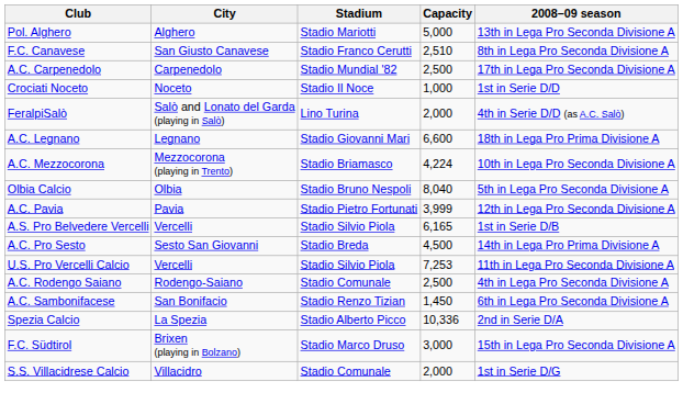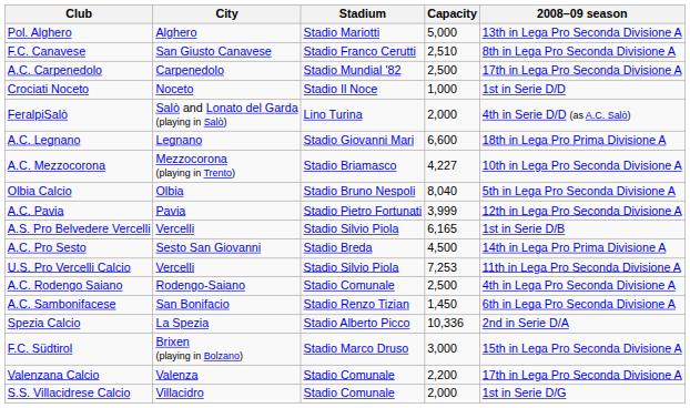 <table class="wikitable sortable">
 <tr>
 <th>Club</th>
 <th>City</th>
 <th>Stadium</th>
 <th>Capacity</th>
 <th>2008–09 season</th>
 </tr>
 <tr>
 <td><a href='#'>Pol. Alghero</a></td>
 <td><a href='#'>Alghero</a></td>
 <td><a href='#'>Stadio Mariotti</a></td>
 <td>5,000</td>
 <td><a href='#'>13th in Lega Pro Seconda Divisione A</a></td>
 </tr>
 <tr>
 <td><a href='#'>F.C. Canavese</a></td>
 <td><a href='#'>San Giusto Canavese</a></td>
 <td><a href='#'>Stadio Franco Cerutti</a></td>
 <td>2,510</td>
 <td><a href='#'>8th in Lega Pro Seconda Divisione A</a></td>
 </tr>
 <tr>
 <td><a href='#'>A.C. Carpenedolo</a></td>
 <td><a href='#'>Carpenedolo</a></td>
 <td><a href='#'>Stadio Mundial '82</a></td>
 <td>2,500</td>
 <td><a href='#'>17th in Lega Pro Seconda Divisione A</a></td>
 </tr>
 <tr>
 <td><a href='#'>Crociati Noceto</a></td>
 <td><a href='#'>Noceto</a></td>
 <td><a href='#'>Stadio Il Noce</a></td>
 <td>1,000</td>
 <td><a href='#'>1st in Serie D/D</a></td>
 </tr>
 <tr>
 <td><a href='#'>FeralpiSalò</a></td>
 <td><a href='#'>Salò</a> and <a href='#'>Lonato del Garda</a><br><small>(playing in <a href='#'>Salò</a>)</small></td>
 <td><a href='#'>Lino Turina</a></td>
 <td>2,000</td>
 <td><a href='#'>4th in Serie D/D</a> <small>(as <a href='#'>A.C. Salò</a>)</small></td>
 </tr>
 <tr>
 <td><a href='#'>A.C. Legnano</a></td>
 <td><a href='#'>Legnano</a></td>
 <td><a href='#'>Stadio Giovanni Mari</a></td>
 <td>6,600</td>
 <td><a href='#'>18th in Lega Pro Prima Divisione A</a></td>
 </tr>
 <tr>
 <td><a href='#'>A.C. Mezzocorona</a></td>
 <td><a href='#'>Mezzocorona</a><br><small>(playing in <a href='#'>Trento</a>)</small></td>
 <td><a href='#'>Stadio Briamasco</a></td>
-<td>4,224</td>
+<td>4,227</td>
 <td><a href='#'>10th in Lega Pro Seconda Divisione A</a></td>
 </tr>
 <tr>
 <td><a href='#'>Olbia Calcio</a></td>
 <td><a href='#'>Olbia</a></td>
 <td><a href='#'>Stadio Bruno Nespoli</a></td>
 <td>8,040</td>
 <td><a href='#'>5th in Lega Pro Seconda Divisione A</a></td>
 </tr>
 <tr>
 <td><a href='#'>A.C. Pavia</a></td>
 <td><a href='#'>Pavia</a></td>
 <td><a href='#'>Stadio Pietro Fortunati</a></td>
 <td>3,999</td>
 <td><a href='#'>12th in Lega Pro Seconda Divisione A</a></td>
 </tr>
 <tr>
 <td><a href='#'>A.S. Pro Belvedere Vercelli</a></td>
 <td><a href='#'>Vercelli</a></td>
 <td><a href='#'>Stadio Silvio Piola</a></td>
 <td>6,165</td>
 <td><a href='#'>1st in Serie D/B</a></td>
 </tr>
 <tr>
 <td><a href='#'>A.C. Pro Sesto</a></td>
 <td><a href='#'>Sesto San Giovanni</a></td>
 <td><a href='#'>Stadio Breda</a></td>
 <td>4,500</td>
 <td><a href='#'>14th in Lega Pro Prima Divisione A</a></td>
 </tr>
 <tr>
 <td><a href='#'>U.S. Pro Vercelli Calcio</a></td>
 <td><a href='#'>Vercelli</a></td>
 <td><a href='#'>Stadio Silvio Piola</a></td>
 <td>7,253</td>
 <td><a href='#'>11th in Lega Pro Seconda Divisione A</a></td>
 </tr>
 <tr>
 <td><a href='#'>A.C. Rodengo Saiano</a></td>
 <td><a href='#'>Rodengo-Saiano</a></td>
 <td><a href='#'>Stadio Comunale</a></td>
 <td>2,500</td>
 <td><a href='#'>4th in Lega Pro Seconda Divisione A</a></td>
 </tr>
 <tr>
 <td><a href='#'>A.C. Sambonifacese</a></td>
 <td><a href='#'>San Bonifacio</a></td>
 <td><a href='#'>Stadio Renzo Tizian</a></td>
 <td>1,450</td>
 <td><a href='#'>6th in Lega Pro Seconda Divisione A</a></td>
 </tr>
 <tr>
 <td><a href='#'>Spezia Calcio</a></td>
 <td><a href='#'>La Spezia</a></td>
 <td><a href='#'>Stadio Alberto Picco</a></td>
 <td>10,336</td>
 <td><a href='#'>2nd in Serie D/A</a></td>
 </tr>
 <tr>
 <td><a href='#'>F.C. Südtirol</a></td>
 <td><a href='#'>Brixen</a><br><small>(playing in <a href='#'>Bolzano</a>)</small></td>
 <td><a href='#'>Stadio Marco Druso</a></td>
 <td>3,000</td>
 <td><a href='#'>15th in Lega Pro Seconda Divisione A</a></td>
 </tr>
 <tr>
+<td><a href='#'>Valenzana Calcio</a></td>
+<td><a href='#'>Valenza</a></td>
+<td><a href='#'>Stadio Comunale</a></td>
+<td>2,200</td>
+<td><a href='#'>17th in Lega Pro Seconda Divisione A</a></td>
+</tr>
+<tr>
 <td><a href='#'>S.S. Villacidrese Calcio</a></td>
 <td><a href='#'>Villacidro</a></td>
 <td><a href='#'>Stadio Comunale</a></td>
 <td>2,000</td>
 <td><a href='#'>1st in Serie D/G</a></td>
 </tr>
 </table>
